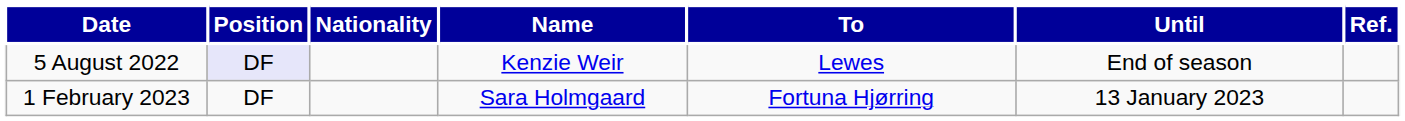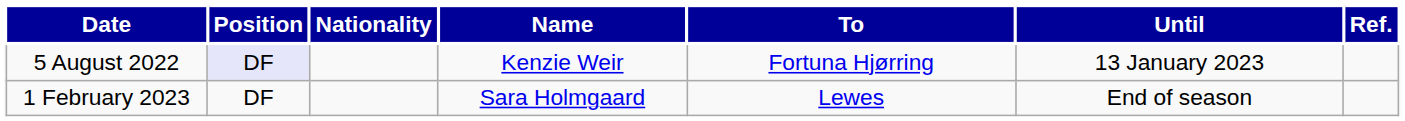 <table class="wikitable" style="text-align:center; font-size:90%; ">
 <tr>
 <th style="background:#000099;color:white;border:2px solid #ffffff; width:120px;">Date</th>
 <th style="background:#000099;color:white;border:2px solid #ffffff; width:50px;">Position</th>
 <th style="background:#000099;color:white;border:2px solid #ffffff; width:50px;">Nationality</th>
 <th style="background:#000099;color:white;border:2px solid #ffffff; width:150px;">Name</th>
 <th style="background:#000099;color:white;border:2px solid #ffffff; width:200px;">To</th>
 <th style="background:#000099;color:white;border:2px solid #ffffff; width:200px;">Until</th>
 <th style="background:#000099;color:white;border:2px solid #ffffff; width:25px;">Ref.</th>
 </tr>
 <tr>
 <td>5 August 2022</td>
 <td style="background: lavender;">DF</td>
 <td></td>
 <td><a href='#'>Kenzie Weir</a></td>
-<td> <a href='#'>Lewes</a></td>
-<td>End of season</td>
+<td> <a href='#'>Fortuna Hjørring</a></td>
+<td>13 January 2023</td>
 <td></td>
 </tr>
 <tr>
 <td>1 February 2023</td>
 <td>DF</td>
 <td></td>
 <td><a href='#'>Sara Holmgaard</a></td>
-<td> <a href='#'>Fortuna Hjørring</a></td>
-<td>13 January 2023</td>
+<td> <a href='#'>Lewes</a></td>
+<td>End of season</td>
 <td></td>
 </tr>
 </table>
